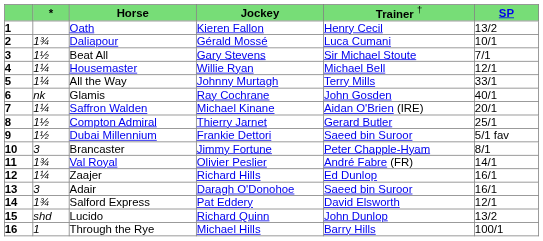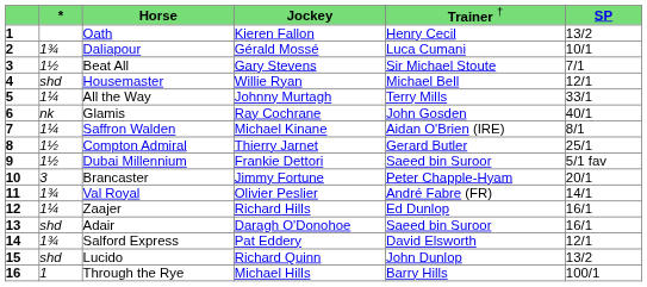 <table border="1" cellpadding="0" style="border-collapse: collapse; font-size:90%">
 <tr bgcolor="#77dd77" align="center">
 <td width="35px"></td>
 <td width="45px"><strong>*</strong></td>
 <td width="160px"><strong>Horse</strong></td>
 <td width="160px"><strong>Jockey</strong></td>
 <td width="190px"><strong>Trainer</strong> <sup>†</sup></td>
 <td width="80px"><strong><a href='#'>SP</a></strong></td>
 </tr>
 <tr>
 <td><strong>1</strong></td>
 <td></td>
 <td><a href='#'>Oath</a></td>
 <td><a href='#'>Kieren Fallon</a></td>
 <td><a href='#'>Henry Cecil</a></td>
 <td>13/2</td>
 </tr>
 <tr>
 <td><strong>2</strong></td>
 <td><em>1¾</em></td>
 <td><a href='#'>Daliapour</a></td>
 <td><a href='#'>Gérald Mossé</a></td>
 <td><a href='#'>Luca Cumani</a></td>
 <td>10/1</td>
 </tr>
 <tr>
 <td><strong>3</strong></td>
 <td><em>1½</em></td>
 <td>Beat All</td>
 <td><a href='#'>Gary Stevens</a></td>
 <td><a href='#'>Sir Michael Stoute</a></td>
 <td>7/1</td>
 </tr>
 <tr>
 <td><strong>4</strong></td>
-<td><em>1¼</em></td>
+<td><em>shd</em></td>
 <td><a href='#'>Housemaster</a></td>
 <td><a href='#'>Willie Ryan</a></td>
 <td><a href='#'>Michael Bell</a></td>
 <td>12/1</td>
 </tr>
 <tr>
 <td><strong>5</strong></td>
 <td><em>1¼</em></td>
 <td>All the Way</td>
 <td><a href='#'>Johnny Murtagh</a></td>
 <td><a href='#'>Terry Mills</a></td>
 <td>33/1</td>
 </tr>
 <tr>
 <td><strong>6</strong></td>
 <td><em>nk</em></td>
 <td>Glamis</td>
 <td><a href='#'>Ray Cochrane</a></td>
 <td><a href='#'>John Gosden</a></td>
 <td>40/1</td>
 </tr>
 <tr>
 <td><strong>7</strong></td>
 <td><em>1¼</em></td>
 <td><a href='#'>Saffron Walden</a></td>
 <td><a href='#'>Michael Kinane</a></td>
 <td><a href='#'>Aidan O'Brien</a> (IRE)</td>
-<td>20/1</td>
+<td>8/1</td>
 </tr>
 <tr>
 <td><strong>8</strong></td>
 <td><em>1½</em></td>
 <td><a href='#'>Compton Admiral</a></td>
 <td><a href='#'>Thierry Jarnet</a></td>
 <td><a href='#'>Gerard Butler</a></td>
 <td>25/1</td>
 </tr>
 <tr>
 <td><strong>9</strong></td>
 <td><em>1½</em></td>
 <td><a href='#'>Dubai Millennium</a></td>
 <td><a href='#'>Frankie Dettori</a></td>
 <td><a href='#'>Saeed bin Suroor</a></td>
 <td>5/1 fav</td>
 </tr>
 <tr>
 <td><strong>10</strong></td>
 <td><em>3</em></td>
 <td>Brancaster</td>
 <td><a href='#'>Jimmy Fortune</a></td>
 <td><a href='#'>Peter Chapple-Hyam</a></td>
-<td>8/1</td>
+<td>20/1</td>
 </tr>
 <tr>
 <td><strong>11</strong></td>
 <td><em>1¾</em></td>
 <td><a href='#'>Val Royal</a></td>
 <td><a href='#'>Olivier Peslier</a></td>
 <td><a href='#'>André Fabre</a> (FR)</td>
 <td>14/1</td>
 </tr>
 <tr>
 <td><strong>12</strong></td>
 <td><em>1¼</em></td>
 <td>Zaajer</td>
 <td><a href='#'>Richard Hills</a></td>
 <td><a href='#'>Ed Dunlop</a></td>
 <td>16/1</td>
 </tr>
 <tr>
 <td><strong>13</strong></td>
-<td><em>3</em></td>
+<td><em>shd</em></td>
 <td>Adair</td>
 <td><a href='#'>Daragh O'Donohoe</a></td>
 <td><a href='#'>Saeed bin Suroor</a></td>
 <td>16/1</td>
 </tr>
 <tr>
 <td><strong>14</strong></td>
 <td><em>1¾</em></td>
 <td>Salford Express</td>
 <td><a href='#'>Pat Eddery</a></td>
 <td><a href='#'>David Elsworth</a></td>
 <td>12/1</td>
 </tr>
 <tr>
 <td><strong>15</strong></td>
 <td><em>shd</em></td>
 <td>Lucido</td>
 <td><a href='#'>Richard Quinn</a></td>
 <td><a href='#'>John Dunlop</a></td>
 <td>13/2</td>
 </tr>
 <tr>
 <td><strong>16</strong></td>
 <td><em>1</em></td>
 <td>Through the Rye</td>
 <td><a href='#'>Michael Hills</a></td>
 <td><a href='#'>Barry Hills</a></td>
 <td>100/1</td>
 </tr>
 </table>
